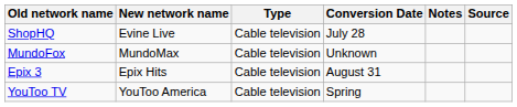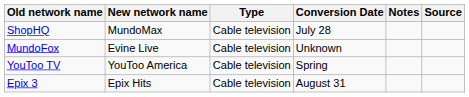 <table class="wikitable">
 <tr>
 <th>Old network name</th>
 <th>New network name</th>
 <th>Type</th>
 <th>Conversion Date</th>
 <th>Notes</th>
 <th>Source</th>
 </tr>
 <tr>
 <td><a href='#'>ShopHQ</a></td>
-<td>Evine Live</td>
+<td>MundoMax</td>
 <td>Cable television</td>
 <td>July 28</td>
 <td></td>
 <td></td>
 </tr>
 <tr>
 <td><a href='#'>MundoFox</a></td>
-<td>MundoMax</td>
+<td>Evine Live</td>
 <td>Cable television</td>
 <td>Unknown</td>
+<td></td>
+<td></td>
+</tr>
+<tr>
+<td><a href='#'>YouToo TV</a></td>
+<td>YouToo America</td>
+<td>Cable television</td>
+<td>Spring</td>
 <td></td>
 <td></td>
 </tr>
 <tr>
 <td><a href='#'>Epix 3</a></td>
 <td>Epix Hits</td>
 <td>Cable television</td>
 <td>August 31</td>
 <td></td>
 <td></td>
 </tr>
-<tr>
-<td><a href='#'>YouToo TV</a></td>
-<td>YouToo America</td>
-<td>Cable television</td>
-<td>Spring</td>
-<td></td>
-<td></td>
-</tr>
 </table>
